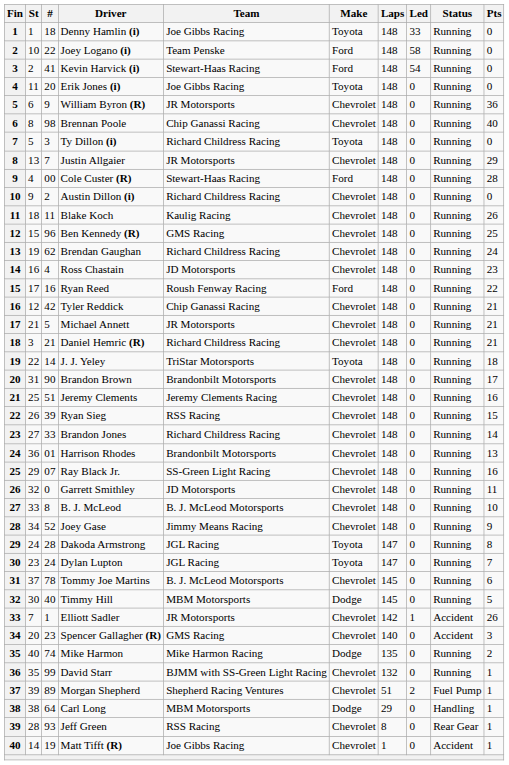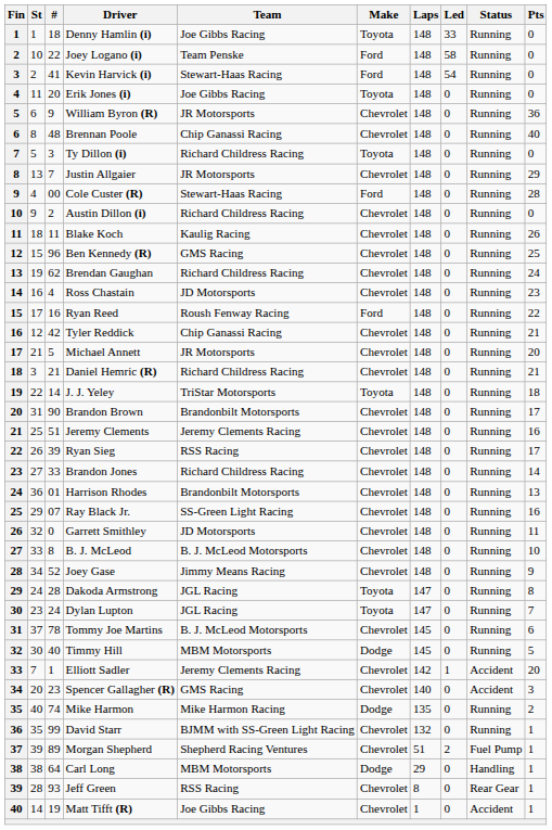 <table class="wikitable" style="font-size:95%">
 <tr>
 <th>Fin</th>
 <th>St</th>
 <th>#</th>
 <th>Driver</th>
 <th>Team</th>
 <th>Make</th>
 <th>Laps</th>
 <th>Led</th>
 <th>Status</th>
 <th>Pts</th>
 </tr>
 <tr>
 <th>1</th>
 <td>1</td>
 <td>18</td>
 <td>Denny Hamlin <strong>(i)</strong></td>
 <td>Joe Gibbs Racing</td>
 <td>Toyota</td>
 <td>148</td>
 <td>33</td>
 <td>Running</td>
 <td>0</td>
 </tr>
 <tr>
 <th>2</th>
 <td>10</td>
 <td>22</td>
 <td>Joey Logano <strong>(i)</strong></td>
 <td>Team Penske</td>
 <td>Ford</td>
 <td>148</td>
 <td>58</td>
 <td>Running</td>
 <td>0</td>
 </tr>
 <tr>
 <th>3</th>
 <td>2</td>
 <td>41</td>
 <td>Kevin Harvick <strong>(i)</strong></td>
 <td>Stewart-Haas Racing</td>
 <td>Ford</td>
 <td>148</td>
 <td>54</td>
 <td>Running</td>
 <td>0</td>
 </tr>
 <tr>
 <th>4</th>
 <td>11</td>
 <td>20</td>
 <td>Erik Jones <strong>(i)</strong></td>
 <td>Joe Gibbs Racing</td>
 <td>Toyota</td>
 <td>148</td>
 <td>0</td>
 <td>Running</td>
 <td>0</td>
 </tr>
 <tr>
 <th>5</th>
 <td>6</td>
 <td>9</td>
 <td>William Byron <strong>(R)</strong></td>
 <td>JR Motorsports</td>
 <td>Chevrolet</td>
 <td>148</td>
 <td>0</td>
 <td>Running</td>
 <td>36</td>
 </tr>
 <tr>
 <th>6</th>
 <td>8</td>
-<td>98</td>
+<td>48</td>
 <td>Brennan Poole</td>
 <td>Chip Ganassi Racing</td>
 <td>Chevrolet</td>
 <td>148</td>
 <td>0</td>
 <td>Running</td>
 <td>40</td>
 </tr>
 <tr>
 <th>7</th>
 <td>5</td>
 <td>3</td>
 <td>Ty Dillon <strong>(i)</strong></td>
 <td>Richard Childress Racing</td>
 <td>Toyota</td>
 <td>148</td>
 <td>0</td>
 <td>Running</td>
 <td>0</td>
 </tr>
 <tr>
 <th>8</th>
 <td>13</td>
 <td>7</td>
 <td>Justin Allgaier</td>
 <td>JR Motorsports</td>
 <td>Chevrolet</td>
 <td>148</td>
 <td>0</td>
 <td>Running</td>
 <td>29</td>
 </tr>
 <tr>
 <th>9</th>
 <td>4</td>
 <td>00</td>
 <td>Cole Custer <strong>(R)</strong></td>
 <td>Stewart-Haas Racing</td>
 <td>Ford</td>
 <td>148</td>
 <td>0</td>
 <td>Running</td>
 <td>28</td>
 </tr>
 <tr>
 <th>10</th>
 <td>9</td>
 <td>2</td>
 <td>Austin Dillon <strong>(i)</strong></td>
 <td>Richard Childress Racing</td>
 <td>Chevrolet</td>
 <td>148</td>
 <td>0</td>
 <td>Running</td>
 <td>0</td>
 </tr>
 <tr>
 <th>11</th>
 <td>18</td>
 <td>11</td>
 <td>Blake Koch</td>
 <td>Kaulig Racing</td>
 <td>Chevrolet</td>
 <td>148</td>
 <td>0</td>
 <td>Running</td>
 <td>26</td>
 </tr>
 <tr>
 <th>12</th>
 <td>15</td>
 <td>96</td>
 <td>Ben Kennedy <strong>(R)</strong></td>
 <td>GMS Racing</td>
 <td>Chevrolet</td>
 <td>148</td>
 <td>0</td>
 <td>Running</td>
 <td>25</td>
 </tr>
 <tr>
 <th>13</th>
 <td>19</td>
 <td>62</td>
 <td>Brendan Gaughan</td>
 <td>Richard Childress Racing</td>
 <td>Chevrolet</td>
 <td>148</td>
 <td>0</td>
 <td>Running</td>
 <td>24</td>
 </tr>
 <tr>
 <th>14</th>
 <td>16</td>
 <td>4</td>
 <td>Ross Chastain</td>
 <td>JD Motorsports</td>
 <td>Chevrolet</td>
 <td>148</td>
 <td>0</td>
 <td>Running</td>
 <td>23</td>
 </tr>
 <tr>
 <th>15</th>
 <td>17</td>
 <td>16</td>
 <td>Ryan Reed</td>
 <td>Roush Fenway Racing</td>
 <td>Ford</td>
 <td>148</td>
 <td>0</td>
 <td>Running</td>
 <td>22</td>
 </tr>
 <tr>
 <th>16</th>
 <td>12</td>
 <td>42</td>
 <td>Tyler Reddick</td>
 <td>Chip Ganassi Racing</td>
 <td>Chevrolet</td>
 <td>148</td>
 <td>0</td>
 <td>Running</td>
 <td>21</td>
 </tr>
 <tr>
 <th>17</th>
 <td>21</td>
 <td>5</td>
 <td>Michael Annett</td>
 <td>JR Motorsports</td>
 <td>Chevrolet</td>
 <td>148</td>
 <td>0</td>
 <td>Running</td>
-<td>21</td>
+<td>20</td>
 </tr>
 <tr>
 <th>18</th>
 <td>3</td>
 <td>21</td>
 <td>Daniel Hemric <strong>(R)</strong></td>
 <td>Richard Childress Racing</td>
 <td>Chevrolet</td>
 <td>148</td>
 <td>0</td>
 <td>Running</td>
 <td>21</td>
 </tr>
 <tr>
 <th>19</th>
 <td>22</td>
 <td>14</td>
 <td>J. J. Yeley</td>
 <td>TriStar Motorsports</td>
 <td>Toyota</td>
 <td>148</td>
 <td>0</td>
 <td>Running</td>
 <td>18</td>
 </tr>
 <tr>
 <th>20</th>
 <td>31</td>
 <td>90</td>
 <td>Brandon Brown</td>
 <td>Brandonbilt Motorsports</td>
 <td>Chevrolet</td>
 <td>148</td>
 <td>0</td>
 <td>Running</td>
 <td>17</td>
 </tr>
 <tr>
 <th>21</th>
 <td>25</td>
 <td>51</td>
 <td>Jeremy Clements</td>
 <td>Jeremy Clements Racing</td>
 <td>Chevrolet</td>
 <td>148</td>
 <td>0</td>
 <td>Running</td>
 <td>16</td>
 </tr>
 <tr>
 <th>22</th>
 <td>26</td>
 <td>39</td>
 <td>Ryan Sieg</td>
 <td>RSS Racing</td>
 <td>Chevrolet</td>
 <td>148</td>
 <td>0</td>
 <td>Running</td>
-<td>15</td>
+<td>17</td>
 </tr>
 <tr>
 <th>23</th>
 <td>27</td>
 <td>33</td>
 <td>Brandon Jones</td>
 <td>Richard Childress Racing</td>
 <td>Chevrolet</td>
 <td>148</td>
 <td>0</td>
 <td>Running</td>
 <td>14</td>
 </tr>
 <tr>
 <th>24</th>
 <td>36</td>
 <td>01</td>
 <td>Harrison Rhodes</td>
 <td>Brandonbilt Motorsports</td>
 <td>Chevrolet</td>
 <td>148</td>
 <td>0</td>
 <td>Running</td>
 <td>13</td>
 </tr>
 <tr>
 <th>25</th>
 <td>29</td>
 <td>07</td>
 <td>Ray Black Jr.</td>
 <td>SS-Green Light Racing</td>
 <td>Chevrolet</td>
 <td>148</td>
 <td>0</td>
 <td>Running</td>
 <td>16</td>
 </tr>
 <tr>
 <th>26</th>
 <td>32</td>
 <td>0</td>
 <td>Garrett Smithley</td>
 <td>JD Motorsports</td>
 <td>Chevrolet</td>
 <td>148</td>
 <td>0</td>
 <td>Running</td>
 <td>11</td>
 </tr>
 <tr>
 <th>27</th>
 <td>33</td>
 <td>8</td>
 <td>B. J. McLeod</td>
 <td>B. J. McLeod Motorsports</td>
 <td>Chevrolet</td>
 <td>148</td>
 <td>0</td>
 <td>Running</td>
 <td>10</td>
 </tr>
 <tr>
 <th>28</th>
 <td>34</td>
 <td>52</td>
 <td>Joey Gase</td>
 <td>Jimmy Means Racing</td>
 <td>Chevrolet</td>
 <td>148</td>
 <td>0</td>
 <td>Running</td>
 <td>9</td>
 </tr>
 <tr>
 <th>29</th>
 <td>24</td>
 <td>28</td>
 <td>Dakoda Armstrong</td>
 <td>JGL Racing</td>
 <td>Toyota</td>
 <td>147</td>
 <td>0</td>
 <td>Running</td>
 <td>8</td>
 </tr>
 <tr>
 <th>30</th>
 <td>23</td>
 <td>24</td>
 <td>Dylan Lupton</td>
 <td>JGL Racing</td>
 <td>Toyota</td>
 <td>147</td>
 <td>0</td>
 <td>Running</td>
 <td>7</td>
 </tr>
 <tr>
 <th>31</th>
 <td>37</td>
 <td>78</td>
 <td>Tommy Joe Martins</td>
 <td>B. J. McLeod Motorsports</td>
 <td>Chevrolet</td>
 <td>145</td>
 <td>0</td>
 <td>Running</td>
 <td>6</td>
 </tr>
 <tr>
 <th>32</th>
 <td>30</td>
 <td>40</td>
 <td>Timmy Hill</td>
 <td>MBM Motorsports</td>
 <td>Dodge</td>
 <td>145</td>
 <td>0</td>
 <td>Running</td>
 <td>5</td>
 </tr>
 <tr>
 <th>33</th>
 <td>7</td>
 <td>1</td>
 <td>Elliott Sadler</td>
-<td>JR Motorsports</td>
+<td>Jeremy Clements Racing</td>
 <td>Chevrolet</td>
 <td>142</td>
 <td>1</td>
 <td>Accident</td>
-<td>26</td>
+<td>20</td>
 </tr>
 <tr>
 <th>34</th>
 <td>20</td>
 <td>23</td>
 <td>Spencer Gallagher <strong>(R)</strong></td>
 <td>GMS Racing</td>
 <td>Chevrolet</td>
 <td>140</td>
 <td>0</td>
 <td>Accident</td>
 <td>3</td>
 </tr>
 <tr>
 <th>35</th>
 <td>40</td>
 <td>74</td>
 <td>Mike Harmon</td>
 <td>Mike Harmon Racing</td>
 <td>Dodge</td>
 <td>135</td>
 <td>0</td>
 <td>Running</td>
 <td>2</td>
 </tr>
 <tr>
 <th>36</th>
 <td>35</td>
 <td>99</td>
 <td>David Starr</td>
 <td>BJMM with SS-Green Light Racing</td>
 <td>Chevrolet</td>
 <td>132</td>
 <td>0</td>
 <td>Running</td>
 <td>1</td>
 </tr>
 <tr>
 <th>37</th>
 <td>39</td>
 <td>89</td>
 <td>Morgan Shepherd</td>
 <td>Shepherd Racing Ventures</td>
 <td>Chevrolet</td>
 <td>51</td>
 <td>2</td>
 <td>Fuel Pump</td>
 <td>1</td>
 </tr>
 <tr>
 <th>38</th>
 <td>38</td>
 <td>64</td>
 <td>Carl Long</td>
 <td>MBM Motorsports</td>
 <td>Dodge</td>
 <td>29</td>
 <td>0</td>
 <td>Handling</td>
 <td>1</td>
 </tr>
 <tr>
 <th>39</th>
 <td>28</td>
 <td>93</td>
 <td>Jeff Green</td>
 <td>RSS Racing</td>
 <td>Chevrolet</td>
 <td>8</td>
 <td>0</td>
 <td>Rear Gear</td>
 <td>1</td>
 </tr>
 <tr>
 <th>40</th>
 <td>14</td>
 <td>19</td>
 <td>Matt Tifft <strong>(R)</strong></td>
 <td>Joe Gibbs Racing</td>
 <td>Chevrolet</td>
 <td>1</td>
 <td>0</td>
 <td>Accident</td>
 <td>1</td>
 </tr>
 <tr>
 <th colspan="10"></th>
 </tr>
 </table>
